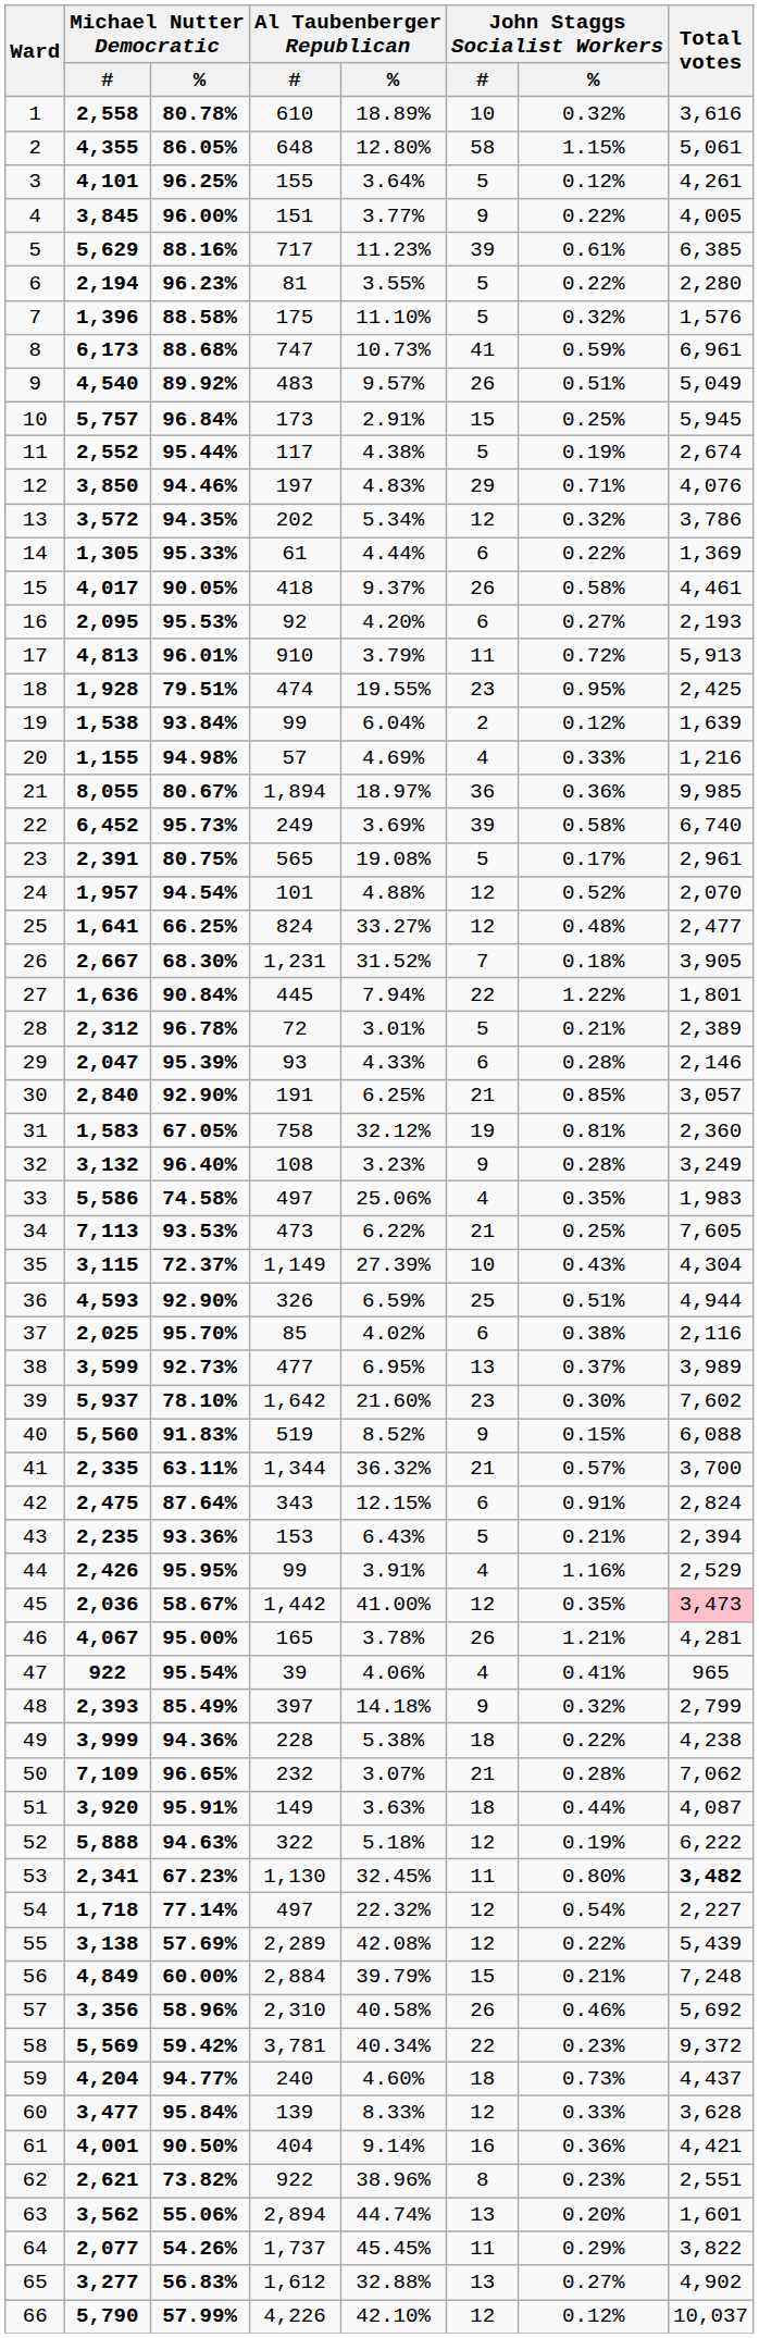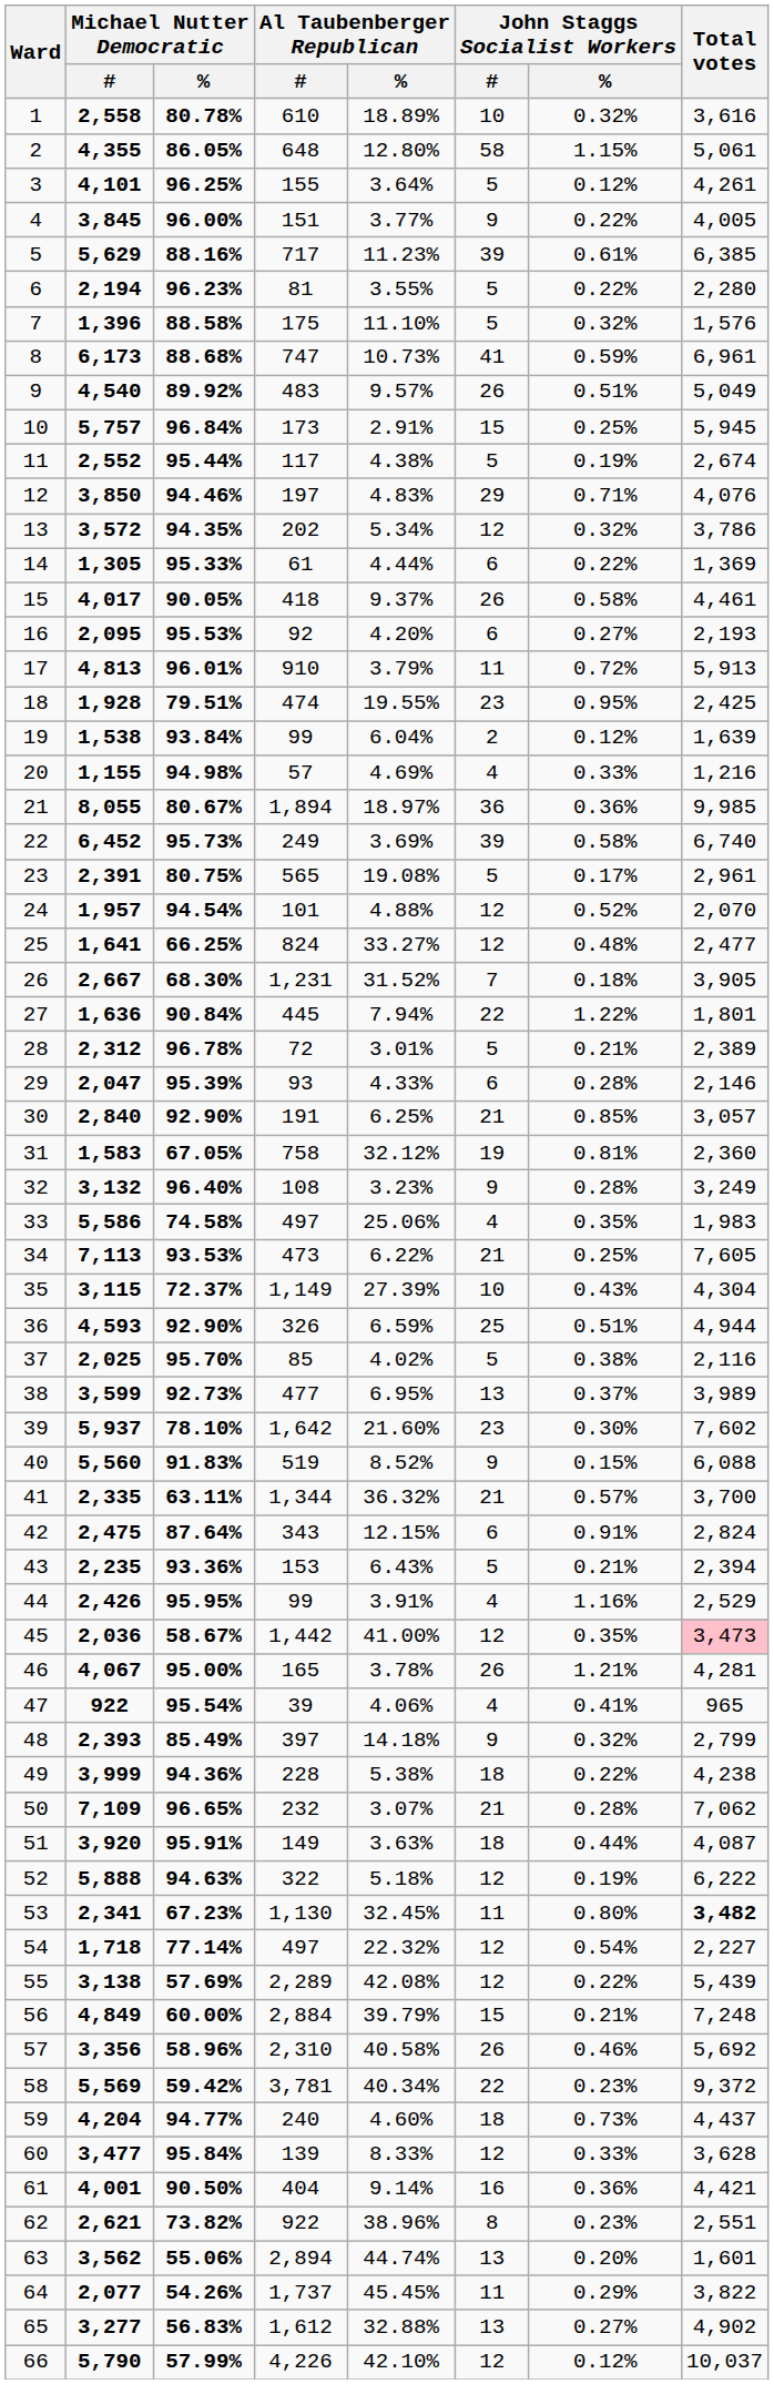 <table class="wikitable sortable mw-collapsible mw-collapsed" style="text-align:center;">
 <tr>
 <th rowspan="2">Ward</th>
 <th colspan="2">Michael Nutter<br><em>Democratic</em></th>
 <th colspan="2">Al Taubenberger<br><em>Republican</em></th>
 <th colspan="2">John Staggs<br><em>Socialist Workers</em></th>
 <th rowspan="2">Total<br>votes</th>
 </tr>
 <tr>
 <th>#</th>
 <th>%</th>
 <th>#</th>
 <th>%</th>
 <th>#</th>
 <th>%</th>
 </tr>
 <tr>
 <td>1</td>
 <td><strong>2,558</strong></td>
 <td><strong>80.78%</strong></td>
 <td>610</td>
 <td>18.89%</td>
 <td>10</td>
 <td>0.32%</td>
 <td>3,616</td>
 </tr>
 <tr>
 <td>2</td>
 <td><strong>4,355</strong></td>
 <td><strong>86.05%</strong></td>
 <td>648</td>
 <td>12.80%</td>
 <td>58</td>
 <td>1.15%</td>
 <td>5,061</td>
 </tr>
 <tr>
 <td>3</td>
 <td><strong>4,101</strong></td>
 <td><strong>96.25%</strong></td>
 <td>155</td>
 <td>3.64%</td>
 <td>5</td>
 <td>0.12%</td>
 <td>4,261</td>
 </tr>
 <tr>
 <td>4</td>
 <td><strong>3,845</strong></td>
 <td><strong>96.00%</strong></td>
 <td>151</td>
 <td>3.77%</td>
 <td>9</td>
 <td>0.22%</td>
 <td>4,005</td>
 </tr>
 <tr>
 <td>5</td>
 <td><strong>5,629</strong></td>
 <td><strong>88.16%</strong></td>
 <td>717</td>
 <td>11.23%</td>
 <td>39</td>
 <td>0.61%</td>
 <td>6,385</td>
 </tr>
 <tr>
 <td>6</td>
 <td><strong>2,194</strong></td>
 <td><strong>96.23%</strong></td>
 <td>81</td>
 <td>3.55%</td>
 <td>5</td>
 <td>0.22%</td>
 <td>2,280</td>
 </tr>
 <tr>
 <td>7</td>
 <td><strong>1,396</strong></td>
 <td><strong>88.58%</strong></td>
 <td>175</td>
 <td>11.10%</td>
 <td>5</td>
 <td>0.32%</td>
 <td>1,576</td>
 </tr>
 <tr>
 <td>8</td>
 <td><strong>6,173</strong></td>
 <td><strong>88.68%</strong></td>
 <td>747</td>
 <td>10.73%</td>
 <td>41</td>
 <td>0.59%</td>
 <td>6,961</td>
 </tr>
 <tr>
 <td>9</td>
 <td><strong>4,540</strong></td>
 <td><strong>89.92%</strong></td>
 <td>483</td>
 <td>9.57%</td>
 <td>26</td>
 <td>0.51%</td>
 <td>5,049</td>
 </tr>
 <tr>
 <td>10</td>
 <td><strong>5,757</strong></td>
 <td><strong>96.84%</strong></td>
 <td>173</td>
 <td>2.91%</td>
 <td>15</td>
 <td>0.25%</td>
 <td>5,945</td>
 </tr>
 <tr>
 <td>11</td>
 <td><strong>2,552</strong></td>
 <td><strong>95.44%</strong></td>
 <td>117</td>
 <td>4.38%</td>
 <td>5</td>
 <td>0.19%</td>
 <td>2,674</td>
 </tr>
 <tr>
 <td>12</td>
 <td><strong>3,850</strong></td>
 <td><strong>94.46%</strong></td>
 <td>197</td>
 <td>4.83%</td>
 <td>29</td>
 <td>0.71%</td>
 <td>4,076</td>
 </tr>
 <tr>
 <td>13</td>
 <td><strong>3,572</strong></td>
 <td><strong>94.35%</strong></td>
 <td>202</td>
 <td>5.34%</td>
 <td>12</td>
 <td>0.32%</td>
 <td>3,786</td>
 </tr>
 <tr>
 <td>14</td>
 <td><strong>1,305</strong></td>
 <td><strong>95.33%</strong></td>
 <td>61</td>
 <td>4.44%</td>
 <td>6</td>
 <td>0.22%</td>
 <td>1,369</td>
 </tr>
 <tr>
 <td>15</td>
 <td><strong>4,017</strong></td>
 <td><strong>90.05%</strong></td>
 <td>418</td>
 <td>9.37%</td>
 <td>26</td>
 <td>0.58%</td>
 <td>4,461</td>
 </tr>
 <tr>
 <td>16</td>
 <td><strong>2,095</strong></td>
 <td><strong>95.53%</strong></td>
 <td>92</td>
 <td>4.20%</td>
 <td>6</td>
 <td>0.27%</td>
 <td>2,193</td>
 </tr>
 <tr>
 <td>17</td>
 <td><strong>4,813</strong></td>
 <td><strong>96.01%</strong></td>
 <td>910</td>
 <td>3.79%</td>
 <td>11</td>
 <td>0.72%</td>
 <td>5,913</td>
 </tr>
 <tr>
 <td>18</td>
 <td><strong>1,928</strong></td>
 <td><strong>79.51%</strong></td>
 <td>474</td>
 <td>19.55%</td>
 <td>23</td>
 <td>0.95%</td>
 <td>2,425</td>
 </tr>
 <tr>
 <td>19</td>
 <td><strong>1,538</strong></td>
 <td><strong>93.84%</strong></td>
 <td>99</td>
 <td>6.04%</td>
 <td>2</td>
 <td>0.12%</td>
 <td>1,639</td>
 </tr>
 <tr>
 <td>20</td>
 <td><strong>1,155</strong></td>
 <td><strong>94.98%</strong></td>
 <td>57</td>
 <td>4.69%</td>
 <td>4</td>
 <td>0.33%</td>
 <td>1,216</td>
 </tr>
 <tr>
 <td>21</td>
 <td><strong>8,055</strong></td>
 <td><strong>80.67%</strong></td>
 <td>1,894</td>
 <td>18.97%</td>
 <td>36</td>
 <td>0.36%</td>
 <td>9,985</td>
 </tr>
 <tr>
 <td>22</td>
 <td><strong>6,452</strong></td>
 <td><strong>95.73%</strong></td>
 <td>249</td>
 <td>3.69%</td>
 <td>39</td>
 <td>0.58%</td>
 <td>6,740</td>
 </tr>
 <tr>
 <td>23</td>
 <td><strong>2,391</strong></td>
 <td><strong>80.75%</strong></td>
 <td>565</td>
 <td>19.08%</td>
 <td>5</td>
 <td>0.17%</td>
 <td>2,961</td>
 </tr>
 <tr>
 <td>24</td>
 <td><strong>1,957</strong></td>
 <td><strong>94.54%</strong></td>
 <td>101</td>
 <td>4.88%</td>
 <td>12</td>
 <td>0.52%</td>
 <td>2,070</td>
 </tr>
 <tr>
 <td>25</td>
 <td><strong>1,641</strong></td>
 <td><strong>66.25%</strong></td>
 <td>824</td>
 <td>33.27%</td>
 <td>12</td>
 <td>0.48%</td>
 <td>2,477</td>
 </tr>
 <tr>
 <td>26</td>
 <td><strong>2,667</strong></td>
 <td><strong>68.30%</strong></td>
 <td>1,231</td>
 <td>31.52%</td>
 <td>7</td>
 <td>0.18%</td>
 <td>3,905</td>
 </tr>
 <tr>
 <td>27</td>
 <td><strong>1,636</strong></td>
 <td><strong>90.84%</strong></td>
 <td>445</td>
 <td>7.94%</td>
 <td>22</td>
 <td>1.22%</td>
 <td>1,801</td>
 </tr>
 <tr>
 <td>28</td>
 <td><strong>2,312</strong></td>
 <td><strong>96.78%</strong></td>
 <td>72</td>
 <td>3.01%</td>
 <td>5</td>
 <td>0.21%</td>
 <td>2,389</td>
 </tr>
 <tr>
 <td>29</td>
 <td><strong>2,047</strong></td>
 <td><strong>95.39%</strong></td>
 <td>93</td>
 <td>4.33%</td>
 <td>6</td>
 <td>0.28%</td>
 <td>2,146</td>
 </tr>
 <tr>
 <td>30</td>
 <td><strong>2,840</strong></td>
 <td><strong>92.90%</strong></td>
 <td>191</td>
 <td>6.25%</td>
 <td>21</td>
 <td>0.85%</td>
 <td>3,057</td>
 </tr>
 <tr>
 <td>31</td>
 <td><strong>1,583</strong></td>
 <td><strong>67.05%</strong></td>
 <td>758</td>
 <td>32.12%</td>
 <td>19</td>
 <td>0.81%</td>
 <td>2,360</td>
 </tr>
 <tr>
 <td>32</td>
 <td><strong>3,132</strong></td>
 <td><strong>96.40%</strong></td>
 <td>108</td>
 <td>3.23%</td>
 <td>9</td>
 <td>0.28%</td>
 <td>3,249</td>
 </tr>
 <tr>
 <td>33</td>
 <td><strong>5,586</strong></td>
 <td><strong>74.58%</strong></td>
 <td>497</td>
 <td>25.06%</td>
 <td>4</td>
 <td>0.35%</td>
 <td>1,983</td>
 </tr>
 <tr>
 <td>34</td>
 <td><strong>7,113</strong></td>
 <td><strong>93.53%</strong></td>
 <td>473</td>
 <td>6.22%</td>
 <td>21</td>
 <td>0.25%</td>
 <td>7,605</td>
 </tr>
 <tr>
 <td>35</td>
 <td><strong>3,115</strong></td>
 <td><strong>72.37%</strong></td>
 <td>1,149</td>
 <td>27.39%</td>
 <td>10</td>
 <td>0.43%</td>
 <td>4,304</td>
 </tr>
 <tr>
 <td>36</td>
 <td><strong>4,593</strong></td>
 <td><strong>92.90%</strong></td>
 <td>326</td>
 <td>6.59%</td>
 <td>25</td>
 <td>0.51%</td>
 <td>4,944</td>
 </tr>
 <tr>
 <td>37</td>
 <td><strong>2,025</strong></td>
 <td><strong>95.70%</strong></td>
 <td>85</td>
 <td>4.02%</td>
-<td>6</td>
+<td>5</td>
 <td>0.38%</td>
 <td>2,116</td>
 </tr>
 <tr>
 <td>38</td>
 <td><strong>3,599</strong></td>
 <td><strong>92.73%</strong></td>
 <td>477</td>
 <td>6.95%</td>
 <td>13</td>
 <td>0.37%</td>
 <td>3,989</td>
 </tr>
 <tr>
 <td>39</td>
 <td><strong>5,937</strong></td>
 <td><strong>78.10%</strong></td>
 <td>1,642</td>
 <td>21.60%</td>
 <td>23</td>
 <td>0.30%</td>
 <td>7,602</td>
 </tr>
 <tr>
 <td>40</td>
 <td><strong>5,560</strong></td>
 <td><strong>91.83%</strong></td>
 <td>519</td>
 <td>8.52%</td>
 <td>9</td>
 <td>0.15%</td>
 <td>6,088</td>
 </tr>
 <tr>
 <td>41</td>
 <td><strong>2,335</strong></td>
 <td><strong>63.11%</strong></td>
 <td>1,344</td>
 <td>36.32%</td>
 <td>21</td>
 <td>0.57%</td>
 <td>3,700</td>
 </tr>
 <tr>
 <td>42</td>
 <td><strong>2,475</strong></td>
 <td><strong>87.64%</strong></td>
 <td>343</td>
 <td>12.15%</td>
 <td>6</td>
 <td>0.91%</td>
 <td>2,824</td>
 </tr>
 <tr>
 <td>43</td>
 <td><strong>2,235</strong></td>
 <td><strong>93.36%</strong></td>
 <td>153</td>
 <td>6.43%</td>
 <td>5</td>
 <td>0.21%</td>
 <td>2,394</td>
 </tr>
 <tr>
 <td>44</td>
 <td><strong>2,426</strong></td>
 <td><strong>95.95%</strong></td>
 <td>99</td>
 <td>3.91%</td>
 <td>4</td>
 <td>1.16%</td>
 <td>2,529</td>
 </tr>
 <tr>
 <td>45</td>
 <td><strong>2,036</strong></td>
 <td><strong>58.67%</strong></td>
 <td>1,442</td>
 <td>41.00%</td>
 <td>12</td>
 <td>0.35%</td>
 <td style="background: pink;">3,473</td>
 </tr>
 <tr>
 <td>46</td>
 <td><strong>4,067</strong></td>
 <td><strong>95.00%</strong></td>
 <td>165</td>
 <td>3.78%</td>
 <td>26</td>
 <td>1.21%</td>
 <td>4,281</td>
 </tr>
 <tr>
 <td>47</td>
 <td><strong>922</strong></td>
 <td><strong>95.54%</strong></td>
 <td>39</td>
 <td>4.06%</td>
 <td>4</td>
 <td>0.41%</td>
 <td>965</td>
 </tr>
 <tr>
 <td>48</td>
 <td><strong>2,393</strong></td>
 <td><strong>85.49%</strong></td>
 <td>397</td>
 <td>14.18%</td>
 <td>9</td>
 <td>0.32%</td>
 <td>2,799</td>
 </tr>
 <tr>
 <td>49</td>
 <td><strong>3,999</strong></td>
 <td><strong>94.36%</strong></td>
 <td>228</td>
 <td>5.38%</td>
 <td>18</td>
 <td>0.22%</td>
 <td>4,238</td>
 </tr>
 <tr>
 <td>50</td>
 <td><strong>7,109</strong></td>
 <td><strong>96.65%</strong></td>
 <td>232</td>
 <td>3.07%</td>
 <td>21</td>
 <td>0.28%</td>
 <td>7,062</td>
 </tr>
 <tr>
 <td>51</td>
 <td><strong>3,920</strong></td>
 <td><strong>95.91%</strong></td>
 <td>149</td>
 <td>3.63%</td>
 <td>18</td>
 <td>0.44%</td>
 <td>4,087</td>
 </tr>
 <tr>
 <td>52</td>
 <td><strong>5,888</strong></td>
 <td><strong>94.63%</strong></td>
 <td>322</td>
 <td>5.18%</td>
 <td>12</td>
 <td>0.19%</td>
 <td>6,222</td>
 </tr>
 <tr>
 <td>53</td>
 <td><strong>2,341</strong></td>
 <td><strong>67.23%</strong></td>
 <td>1,130</td>
 <td>32.45%</td>
 <td>11</td>
 <td>0.80%</td>
 <td><strong>3,482</strong></td>
 </tr>
 <tr>
 <td>54</td>
 <td><strong>1,718</strong></td>
 <td><strong>77.14%</strong></td>
 <td>497</td>
 <td>22.32%</td>
 <td>12</td>
 <td>0.54%</td>
 <td>2,227</td>
 </tr>
 <tr>
 <td>55</td>
 <td><strong>3,138</strong></td>
 <td><strong>57.69%</strong></td>
 <td>2,289</td>
 <td>42.08%</td>
 <td>12</td>
 <td>0.22%</td>
 <td>5,439</td>
 </tr>
 <tr>
 <td>56</td>
 <td><strong>4,849</strong></td>
 <td><strong>60.00%</strong></td>
 <td>2,884</td>
 <td>39.79%</td>
 <td>15</td>
 <td>0.21%</td>
 <td>7,248</td>
 </tr>
 <tr>
 <td>57</td>
 <td><strong>3,356</strong></td>
 <td><strong>58.96%</strong></td>
 <td>2,310</td>
 <td>40.58%</td>
 <td>26</td>
 <td>0.46%</td>
 <td>5,692</td>
 </tr>
 <tr>
 <td>58</td>
 <td><strong>5,569</strong></td>
 <td><strong>59.42%</strong></td>
 <td>3,781</td>
 <td>40.34%</td>
 <td>22</td>
 <td>0.23%</td>
 <td>9,372</td>
 </tr>
 <tr>
 <td>59</td>
 <td><strong>4,204</strong></td>
 <td><strong>94.77%</strong></td>
 <td>240</td>
 <td>4.60%</td>
 <td>18</td>
 <td>0.73%</td>
 <td>4,437</td>
 </tr>
 <tr>
 <td>60</td>
 <td><strong>3,477</strong></td>
 <td><strong>95.84%</strong></td>
 <td>139</td>
 <td>8.33%</td>
 <td>12</td>
 <td>0.33%</td>
 <td>3,628</td>
 </tr>
 <tr>
 <td>61</td>
 <td><strong>4,001</strong></td>
 <td><strong>90.50%</strong></td>
 <td>404</td>
 <td>9.14%</td>
 <td>16</td>
 <td>0.36%</td>
 <td>4,421</td>
 </tr>
 <tr>
 <td>62</td>
 <td><strong>2,621</strong></td>
 <td><strong>73.82%</strong></td>
 <td>922</td>
 <td>38.96%</td>
 <td>8</td>
 <td>0.23%</td>
 <td>2,551</td>
 </tr>
 <tr>
 <td>63</td>
 <td><strong>3,562</strong></td>
 <td><strong>55.06%</strong></td>
 <td>2,894</td>
 <td>44.74%</td>
 <td>13</td>
 <td>0.20%</td>
 <td>1,601</td>
 </tr>
 <tr>
 <td>64</td>
 <td><strong>2,077</strong></td>
 <td><strong>54.26%</strong></td>
 <td>1,737</td>
 <td>45.45%</td>
 <td>11</td>
 <td>0.29%</td>
 <td>3,822</td>
 </tr>
 <tr>
 <td>65</td>
 <td><strong>3,277</strong></td>
 <td><strong>56.83%</strong></td>
 <td>1,612</td>
 <td>32.88%</td>
 <td>13</td>
 <td>0.27%</td>
 <td>4,902</td>
 </tr>
 <tr>
 <td>66</td>
 <td><strong>5,790</strong></td>
 <td><strong>57.99%</strong></td>
 <td>4,226</td>
 <td>42.10%</td>
 <td>12</td>
 <td>0.12%</td>
 <td>10,037</td>
 </tr>
 </table>
